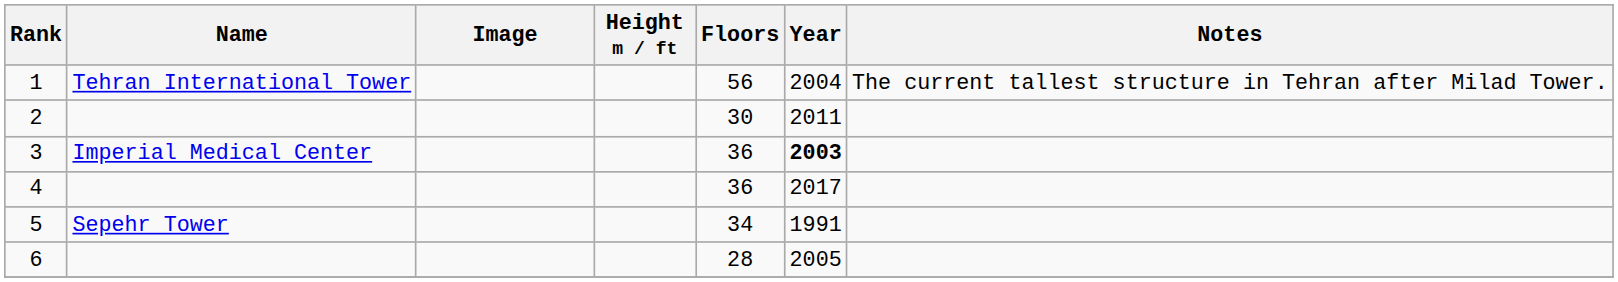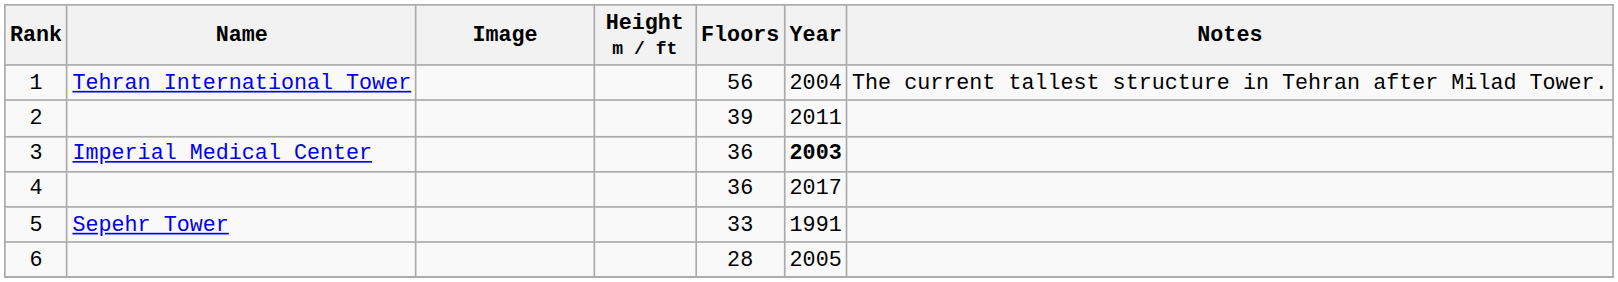 <table class="wikitable sortable">
 <tr>
 <th width=1>Rank</th>
 <th>Name</th>
 <th width="100px">Image</th>
 <th width="55px">Height<br><small>m / ft</small></th>
 <th width=1>Floors</th>
 <th width=1>Year</th>
 <th class="unsortable">Notes</th>
 </tr>
 <tr>
 <td align=center>1</td>
 <td><a href='#'>Tehran International Tower</a></td>
 <td></td>
 <td></td>
 <td align="center">56</td>
 <td>2004</td>
 <td>The current tallest structure in Tehran after Milad Tower.</td>
 </tr>
 <tr>
 <td align=center>2</td>
 <td></td>
 <td></td>
 <td></td>
-<td align="center">30</td>
+<td align="center">39</td>
 <td>2011</td>
 <td></td>
 </tr>
 <tr>
 <td align=center>3</td>
 <td><a href='#'>Imperial Medical Center</a></td>
 <td></td>
 <td></td>
 <td align="center">36</td>
 <td><strong>2003</strong></td>
 <td></td>
 </tr>
 <tr>
 <td align=center>4</td>
 <td></td>
 <td></td>
 <td></td>
 <td align="center">36</td>
 <td>2017</td>
 <td></td>
 </tr>
 <tr>
 <td align=center>5</td>
 <td><a href='#'>Sepehr Tower</a></td>
 <td></td>
 <td></td>
-<td align="center">34</td>
+<td align="center">33</td>
 <td>1991</td>
 <td></td>
 </tr>
 <tr>
 <td align=center>6</td>
 <td></td>
 <td></td>
 <td></td>
 <td align="center">28</td>
 <td>2005</td>
 <td></td>
 </tr>
 <tr>
 </tr>
 </table>
